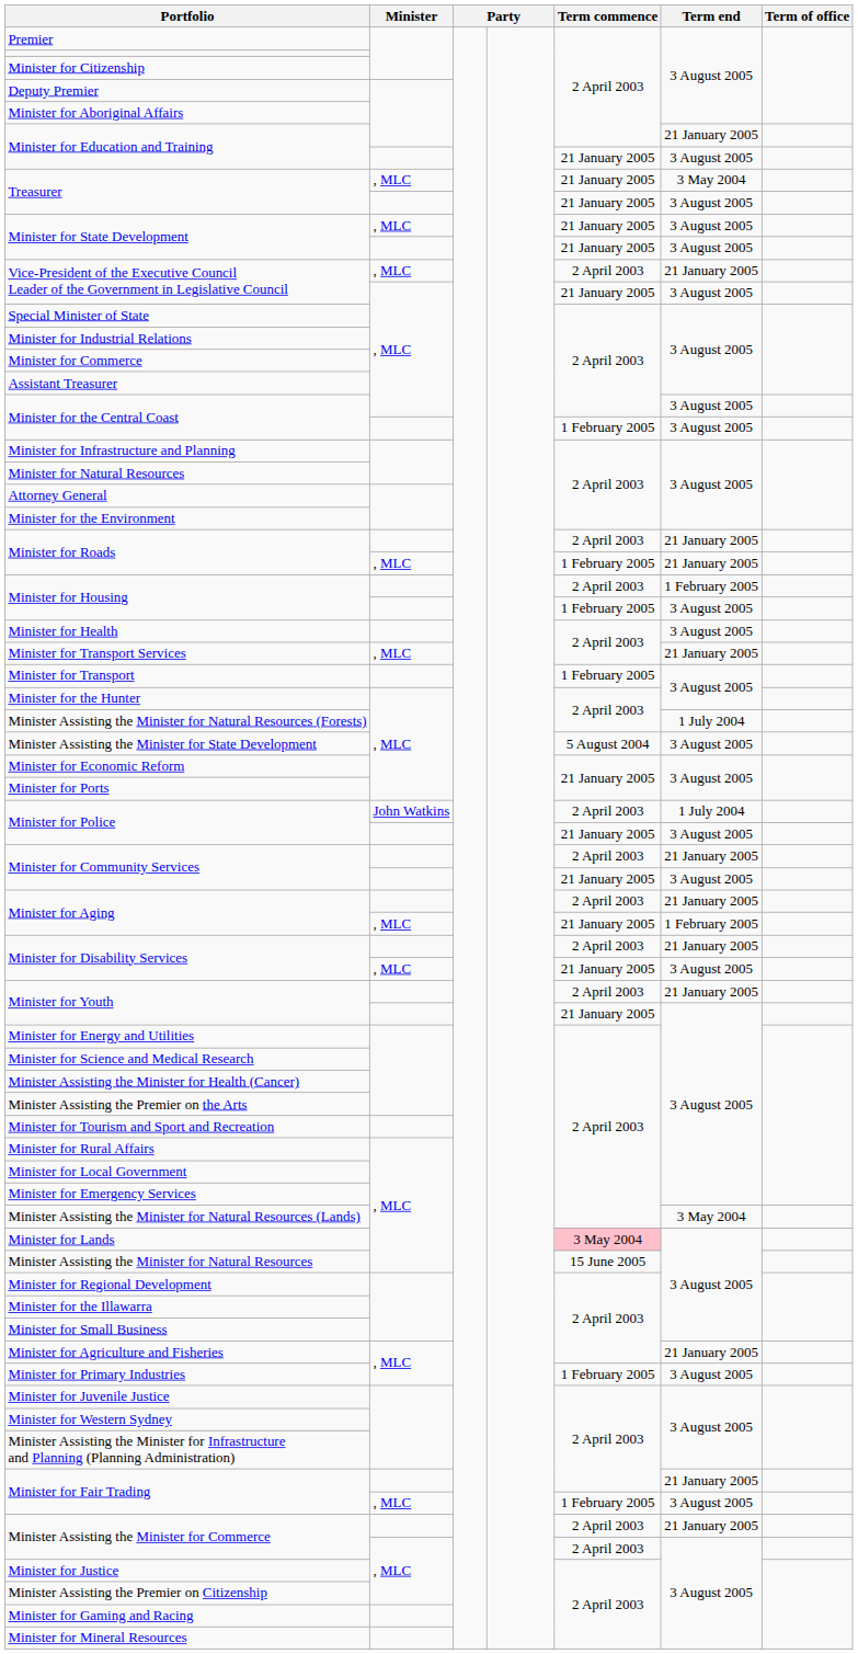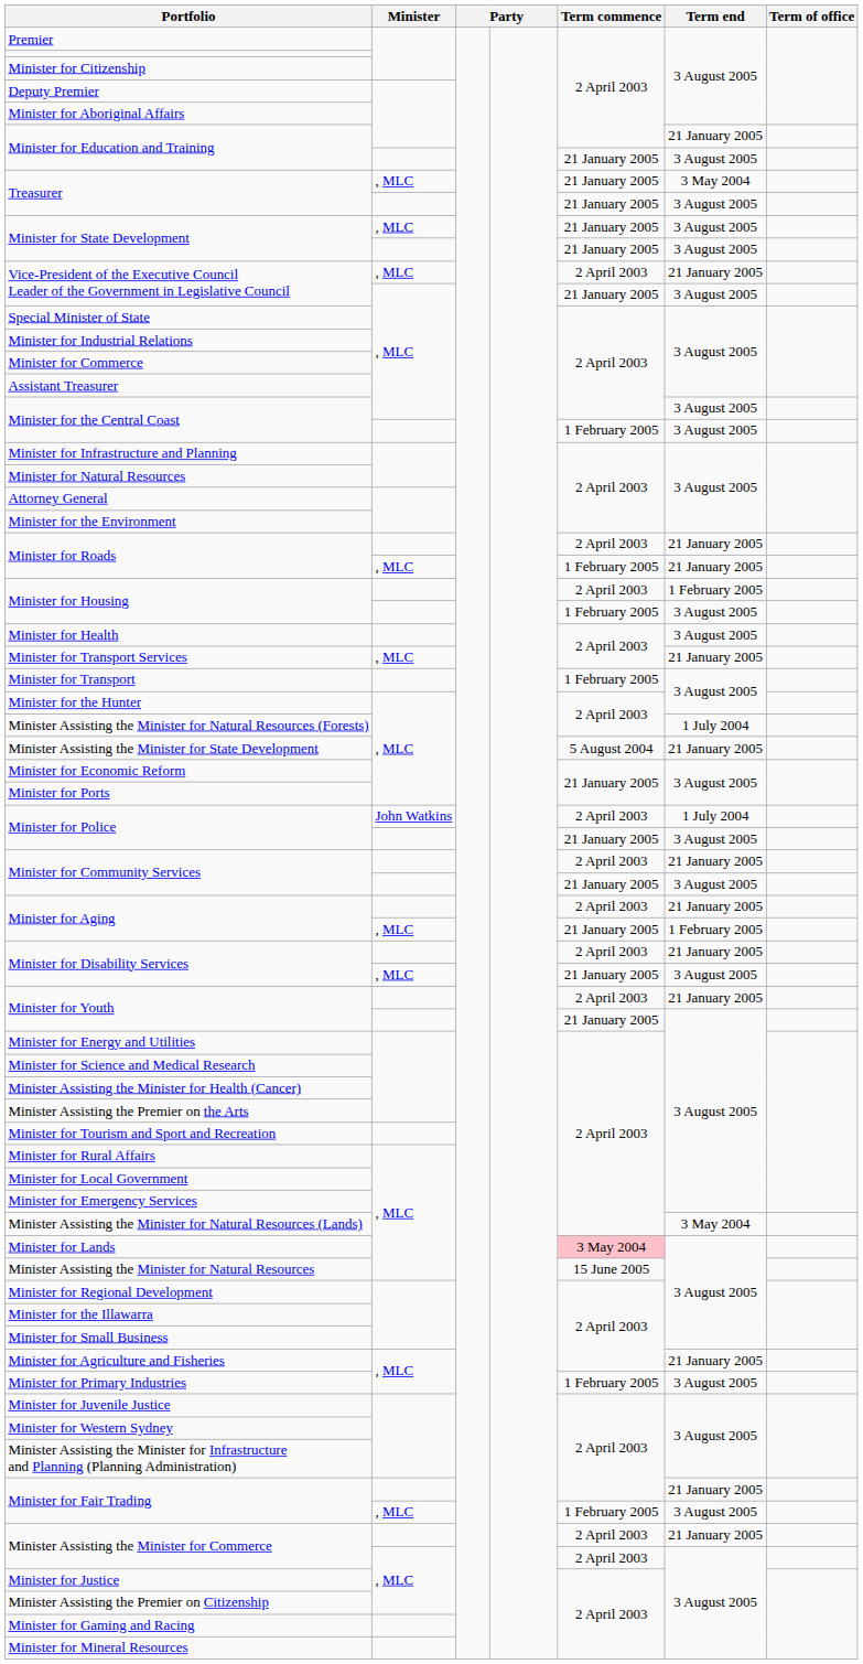 <table class="wikitable sortable">
 <tr>
 <th>Portfolio</th>
 <th>Minister</th>
 <th colspan=2>Party</th>
 <th>Term commence</th>
 <th>Term end</th>
 <th>Term of office</th>
 </tr>
 <tr>
 <td><a href='#'>Premier</a></td>
 <td rowspan=3></td>
 <td rowspan=72 > </td>
 <td rowspan=72 width="8%"></td>
 <td rowspan=6 align=center>2 April 2003</td>
 <td rowspan=5 align=center>3 August 2005</td>
 <td rowspan=5 align=right></td>
 </tr>
 <tr>
 <td></td>
 </tr>
 <tr>
 <td><a href='#'>Minister for Citizenship</a></td>
 </tr>
 <tr>
 <td><a href='#'>Deputy Premier</a></td>
 <td rowspan=3></td>
 </tr>
 <tr>
 <td><a href='#'>Minister for Aboriginal Affairs</a></td>
 </tr>
 <tr>
 <td rowspan=2><a href='#'>Minister for Education and Training</a></td>
 <td align=center>21 January 2005</td>
 <td align=right></td>
 </tr>
 <tr>
 <td></td>
 <td align=center>21 January 2005</td>
 <td align=center>3 August 2005</td>
 <td align=right></td>
 </tr>
 <tr>
 <td rowspan=2><a href='#'>Treasurer</a></td>
 <td>, <a href='#'>MLC</a></td>
 <td align=center>21 January 2005</td>
 <td align=center>3 May 2004</td>
 <td align=right></td>
 </tr>
 <tr>
 <td></td>
 <td align=center>21 January 2005</td>
 <td align=center>3 August 2005</td>
 <td align=right></td>
 </tr>
 <tr>
 <td rowspan=2><a href='#'>Minister for State Development</a></td>
 <td>, <a href='#'>MLC</a></td>
 <td align=center>21 January 2005</td>
 <td align=center>3 August 2005</td>
 <td align=right></td>
 </tr>
 <tr>
 <td></td>
 <td align=center>21 January 2005</td>
 <td align=center>3 August 2005</td>
 <td align=right></td>
 </tr>
 <tr>
 <td rowspan=2><a href='#'>Vice-President of the Executive Council</a><br><a href='#'>Leader of the Government in Legislative Council</a></td>
 <td>, <a href='#'>MLC</a></td>
 <td align=center>2 April 2003</td>
 <td align=center>21 January 2005</td>
 <td align=right></td>
 </tr>
 <tr>
 <td rowspan=6>, <a href='#'>MLC</a></td>
 <td align=center>21 January 2005</td>
 <td align=center>3 August 2005</td>
 <td align=right></td>
 </tr>
 <tr>
 <td><a href='#'>Special Minister of State</a></td>
 <td rowspan=5 align=center>2 April 2003</td>
 <td rowspan=4 align=center>3 August 2005</td>
 <td rowspan=4 align=right></td>
 </tr>
 <tr>
 <td><a href='#'>Minister for Industrial Relations</a></td>
 </tr>
 <tr>
 <td><a href='#'>Minister for Commerce</a></td>
 </tr>
 <tr>
 <td><a href='#'>Assistant Treasurer</a></td>
 </tr>
 <tr>
 <td rowspan=2><a href='#'>Minister for the Central Coast</a></td>
 <td align=center>3 August 2005</td>
 <td align=right></td>
 </tr>
 <tr>
 <td></td>
 <td align=center>1 February 2005</td>
 <td align=center>3 August 2005</td>
 <td align=right></td>
 </tr>
 <tr>
 <td><a href='#'>Minister for Infrastructure and Planning</a></td>
 <td rowspan=2></td>
 <td rowspan=4 align=center>2 April 2003</td>
 <td rowspan=4 align=center>3 August 2005</td>
 <td rowspan=4 align=right></td>
 </tr>
 <tr>
 <td><a href='#'>Minister for Natural Resources</a></td>
 </tr>
 <tr>
 <td><a href='#'>Attorney General</a></td>
 <td rowspan=2></td>
 </tr>
 <tr>
 <td><a href='#'>Minister for the Environment</a></td>
 </tr>
 <tr>
 <td rowspan=2><a href='#'>Minister for Roads</a></td>
 <td></td>
 <td align=center>2 April 2003</td>
 <td align=center>21 January 2005</td>
 <td align=right></td>
 </tr>
 <tr>
 <td>, <a href='#'>MLC</a></td>
 <td align=center>1 February 2005</td>
 <td align=center>21 January 2005</td>
 <td align=right></td>
 </tr>
 <tr>
 <td rowspan=2><a href='#'>Minister for Housing</a></td>
 <td></td>
 <td align=center>2 April 2003</td>
 <td align=center>1 February 2005</td>
 <td align=right></td>
 </tr>
 <tr>
 <td></td>
 <td align=center>1 February 2005</td>
 <td align=center>3 August 2005</td>
 <td align=right></td>
 </tr>
 <tr>
 <td><a href='#'>Minister for Health</a></td>
 <td></td>
 <td rowspan=2 align=center>2 April 2003</td>
 <td align=center>3 August 2005</td>
 <td align=right></td>
 </tr>
 <tr>
 <td><a href='#'>Minister for Transport Services</a></td>
 <td>, <a href='#'>MLC</a></td>
 <td align=center>21 January 2005</td>
 <td align=right></td>
 </tr>
 <tr>
 <td><a href='#'>Minister for Transport</a></td>
 <td></td>
 <td align=center>1 February 2005</td>
 <td rowspan=2 align=center>3 August 2005</td>
 <td align=right></td>
 </tr>
 <tr>
 <td><a href='#'>Minister for the Hunter</a></td>
 <td rowspan=5>, <a href='#'>MLC</a></td>
 <td rowspan=2 align=center>2 April 2003</td>
 <td align=right></td>
 </tr>
 <tr>
 <td>Minister Assisting the <a href='#'>Minister for Natural Resources (Forests)</a></td>
 <td align=center>1 July 2004</td>
 <td align=right></td>
 </tr>
 <tr>
 <td>Minister Assisting the <a href='#'>Minister for State Development</a></td>
 <td align=center>5 August 2004</td>
-<td align=center>3 August 2005</td>
+<td align=center>21 January 2005</td>
 <td align=right></td>
 </tr>
 <tr>
 <td><a href='#'>Minister for Economic Reform</a></td>
 <td rowspan=2 align=center>21 January 2005</td>
 <td rowspan=2 align=center>3 August 2005</td>
 <td rowspan=2 align=right></td>
 </tr>
 <tr>
 <td><a href='#'>Minister for Ports</a></td>
 </tr>
 <tr>
 <td rowspan=2><a href='#'>Minister for Police</a></td>
 <td><a href='#'>John Watkins</a></td>
 <td align=center>2 April 2003</td>
 <td align=center>1 July 2004</td>
 <td align=right></td>
 </tr>
 <tr>
 <td></td>
 <td align=center>21 January 2005</td>
 <td align=center>3 August 2005</td>
 <td align=right></td>
 </tr>
 <tr>
 <td rowspan=2><a href='#'>Minister for Community Services</a></td>
 <td></td>
 <td align=center>2 April 2003</td>
 <td align=center>21 January 2005</td>
 <td align=right></td>
 </tr>
 <tr>
 <td></td>
 <td align=center>21 January 2005</td>
 <td align=center>3 August 2005</td>
 <td align=right></td>
 </tr>
 <tr>
 <td rowspan=2><a href='#'>Minister for Aging</a></td>
 <td></td>
 <td align=center>2 April 2003</td>
 <td align=center>21 January 2005</td>
 <td align=right></td>
 </tr>
 <tr>
 <td>, <a href='#'>MLC</a></td>
 <td align=center>21 January 2005</td>
 <td align=center>1 February 2005</td>
 <td align=right></td>
 </tr>
 <tr>
 <td rowspan=2><a href='#'>Minister for Disability Services</a></td>
 <td></td>
 <td align=center>2 April 2003</td>
 <td align=center>21 January 2005</td>
 <td align=right></td>
 </tr>
 <tr>
 <td>, <a href='#'>MLC</a></td>
 <td align=center>21 January 2005</td>
 <td align=center>3 August 2005</td>
 <td align=right></td>
 </tr>
 <tr>
 <td rowspan=2><a href='#'>Minister for Youth</a></td>
 <td></td>
 <td align=center>2 April 2003</td>
 <td align=center>21 January 2005</td>
 <td align=right></td>
 </tr>
 <tr>
 <td></td>
 <td align=center>21 January 2005</td>
 <td rowspan="9" align="center">3 August 2005</td>
 <td align=right></td>
 </tr>
 <tr>
 <td><a href='#'>Minister for Energy and Utilities</a></td>
 <td rowspan=4></td>
 <td rowspan="9" align="center">2 April 2003</td>
 <td rowspan="8" align="right"></td>
 </tr>
 <tr>
 <td><a href='#'>Minister for Science and Medical Research</a></td>
 </tr>
 <tr>
 <td><a href='#'>Minister Assisting the Minister for Health (Cancer)</a></td>
 </tr>
 <tr>
 <td>Minister Assisting the Premier on <a href='#'>the Arts</a></td>
 </tr>
 <tr>
 <td><a href='#'>Minister for Tourism and Sport and Recreation</a></td>
 <td></td>
 </tr>
 <tr>
 <td><a href='#'>Minister for Rural Affairs</a></td>
 <td rowspan=6>, <a href='#'>MLC</a></td>
 </tr>
 <tr>
 <td><a href='#'>Minister for Local Government</a></td>
 </tr>
 <tr>
 <td><a href='#'>Minister for Emergency Services</a></td>
 </tr>
 <tr>
 <td>Minister Assisting the <a href='#'>Minister for Natural Resources (Lands)</a></td>
 <td align=center>3 May 2004</td>
 <td align=right></td>
 </tr>
 <tr>
 <td><a href='#'>Minister for Lands</a></td>
 <td align=center style="background: pink;">3 May 2004</td>
 <td rowspan=5 align=center>3 August 2005</td>
 <td align=right></td>
 </tr>
 <tr>
 <td>Minister Assisting the <a href='#'>Minister for Natural Resources</a></td>
 <td align=center>15 June 2005</td>
 <td align=right></td>
 </tr>
 <tr>
 <td><a href='#'>Minister for Regional Development</a></td>
 <td rowspan=3></td>
 <td rowspan=4 align=center>2 April 2003</td>
 <td rowspan=3 align=right></td>
 </tr>
 <tr>
 <td><a href='#'>Minister for the Illawarra</a></td>
 </tr>
 <tr>
 <td><a href='#'>Minister for Small Business</a></td>
 </tr>
 <tr>
 <td><a href='#'>Minister for Agriculture and Fisheries</a></td>
 <td rowspan=2>, <a href='#'>MLC</a></td>
 <td align=center>21 January 2005</td>
 <td align=right></td>
 </tr>
 <tr>
 <td><a href='#'>Minister for Primary Industries</a></td>
 <td align=center>1 February 2005</td>
 <td align=center>3 August 2005</td>
 <td align=right></td>
 </tr>
 <tr>
 <td><a href='#'>Minister for Juvenile Justice</a></td>
 <td rowspan=3></td>
 <td rowspan=4 align=center>2 April 2003</td>
 <td rowspan=3 align=center>3 August 2005</td>
 <td rowspan=3 align=right></td>
 </tr>
 <tr>
 <td><a href='#'>Minister for Western Sydney</a></td>
 </tr>
 <tr>
 <td>Minister Assisting the Minister for <a href='#'>Infrastructure</a><br>and <a href='#'>Planning</a> (Planning Administration)</td>
 </tr>
 <tr>
 <td rowspan=2><a href='#'>Minister for Fair Trading</a></td>
 <td></td>
 <td align=center>21 January 2005</td>
 <td align=right></td>
 </tr>
 <tr>
 <td>, <a href='#'>MLC</a></td>
 <td align=center>1 February 2005</td>
 <td align=center>3 August 2005</td>
 <td align=right></td>
 </tr>
 <tr>
 <td rowspan=2>Minister Assisting the <a href='#'>Minister for Commerce</a></td>
 <td></td>
 <td align=center>2 April 2003</td>
 <td align=center>21 January 2005</td>
 <td align=right></td>
 </tr>
 <tr>
 <td rowspan=3>, <a href='#'>MLC</a></td>
 <td align=center>2 April 2003</td>
 <td rowspan=5 align=center>3 August 2005</td>
 <td align=right></td>
 </tr>
 <tr>
 <td><a href='#'>Minister for Justice</a></td>
 <td rowspan=4 align=center>2 April 2003</td>
 <td rowspan=4 align=right></td>
 </tr>
 <tr>
 <td>Minister Assisting the Premier on <a href='#'>Citizenship</a></td>
 </tr>
 <tr>
 <td><a href='#'>Minister for Gaming and Racing</a></td>
 <td></td>
 </tr>
 <tr>
 <td><a href='#'>Minister for Mineral Resources</a></td>
 <td></td>
 </tr>
 </table>
